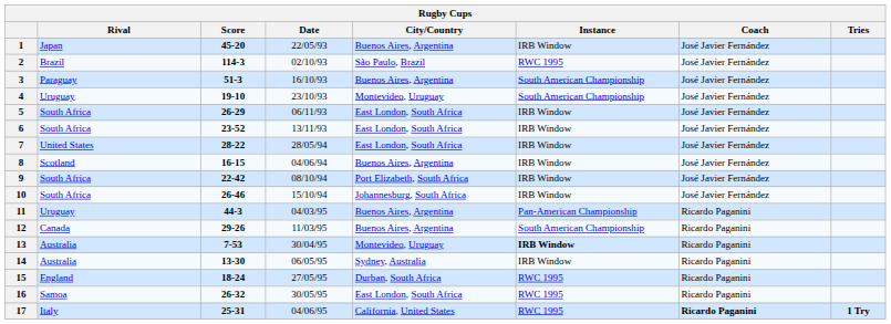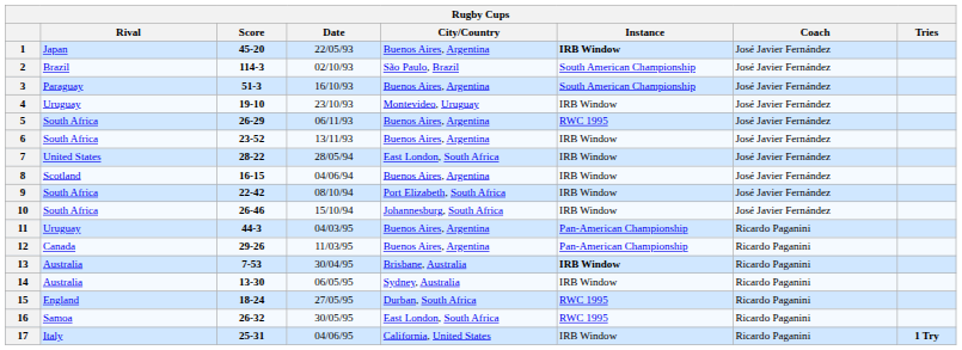 <table class="wikitable collapsible collapsed" style="font-size: 90%; width:100%;">
 <tr>
 <th colspan="9">Rugby Cups</th>
 </tr>
 <tr align=left>
 <th bgcolor=#efefef width=3%></th>
 <th bgcolor=#efefef width=15%>Rival</th>
 <th bgcolor=#efefef width=6%>Score</th>
 <th bgcolor=#efefef width=8%>Date</th>
 <th bgcolor=#efefef width=15%>City/Country</th>
 <th bgcolor=#efefef width=15%>Instance</th>
 <th bgcolor=#efefef width=14%>Coach</th>
 <th bgcolor=#efefef width=5%>Tries</th>
 </tr>
 <tr align=left bgcolor=#D0E7FF>
 <th align=center>1</th>
 <td align=left> <a href='#'>Japan</a></td>
 <td style="text-align:center;"><strong>45-20</strong></td>
 <td style="text-align:center;">22/05/93</td>
 <td><a href='#'>Buenos Aires</a>, <a href='#'>Argentina</a></td>
-<td>IRB Window</td>
+<td><strong>IRB Window</strong></td>
 <td> José Javier Fernández</td>
 <td></td>
 </tr>
 <tr align=left bgcolor=#F5FAFF>
 <th align=center>2</th>
 <td align=left> <a href='#'>Brazil</a></td>
 <td style="text-align:center;"><strong>114-3</strong></td>
 <td style="text-align:center;">02/10/93</td>
 <td><a href='#'>São Paulo</a>, <a href='#'>Brazil</a></td>
-<td><a href='#'>RWC 1995</a></td>
+<td><a href='#'>South American Championship</a></td>
 <td> José Javier Fernández</td>
 <td></td>
 </tr>
 <tr align=left bgcolor=#D0E7FF>
 <th align=center>3</th>
 <td align=left> <a href='#'>Paraguay</a></td>
 <td style="text-align:center;"><strong>51-3</strong></td>
 <td style="text-align:center;">16/10/93</td>
 <td><a href='#'>Buenos Aires</a>, <a href='#'>Argentina</a></td>
 <td><a href='#'>South American Championship</a></td>
 <td> José Javier Fernández</td>
 <td></td>
 </tr>
 <tr align=left bgcolor=#F5FAFF>
 <th align=center>4</th>
 <td align=left> <a href='#'>Uruguay</a></td>
 <td style="text-align:center;"><strong>19-10</strong></td>
 <td style="text-align:center;">23/10/93</td>
 <td><a href='#'>Montevideo</a>, <a href='#'>Uruguay</a></td>
-<td><a href='#'>South American Championship</a></td>
+<td>IRB Window</td>
 <td> José Javier Fernández</td>
 <td></td>
 </tr>
 <tr align=left bgcolor=#D0E7FF>
 <th align=center>5</th>
 <td align=left> <a href='#'>South Africa</a></td>
 <td style="text-align:center;"><strong>26-29</strong></td>
 <td style="text-align:center;">06/11/93</td>
-<td><a href='#'>East London</a>, <a href='#'>South Africa</a></td>
-<td>IRB Window</td>
+<td><a href='#'>Buenos Aires</a>, <a href='#'>Argentina</a></td>
+<td><a href='#'>RWC 1995</a></td>
 <td> José Javier Fernández</td>
 <td></td>
 </tr>
 <tr align=left bgcolor=#F5FAFF>
 <th align=center>6</th>
 <td align=left> <a href='#'>South Africa</a></td>
 <td style="text-align:center;"><strong>23-52</strong></td>
 <td style="text-align:center;">13/11/93</td>
-<td><a href='#'>East London</a>, <a href='#'>South Africa</a></td>
+<td><a href='#'>Buenos Aires</a>, <a href='#'>Argentina</a></td>
 <td>IRB Window</td>
 <td> José Javier Fernández</td>
 <td></td>
 </tr>
 <tr align=left bgcolor=#D0E7FF>
 <th align=center>7</th>
 <td align=left> <a href='#'>United States</a></td>
 <td style="text-align:center;"><strong>28-22</strong></td>
 <td style="text-align:center;">28/05/94</td>
 <td><a href='#'>East London</a>, <a href='#'>South Africa</a></td>
 <td>IRB Window</td>
 <td> José Javier Fernández</td>
 <td></td>
 </tr>
 <tr align=left bgcolor=#F5FAFF>
 <th align=center>8</th>
 <td align=left> <a href='#'>Scotland</a></td>
 <td style="text-align:center;"><strong>16-15</strong></td>
 <td style="text-align:center;">04/06/94</td>
 <td><a href='#'>Buenos Aires</a>, <a href='#'>Argentina</a></td>
 <td>IRB Window</td>
 <td> José Javier Fernández</td>
 <td></td>
 </tr>
 <tr align=left bgcolor=#D0E7FF>
 <th align=center>9</th>
 <td align=left> <a href='#'>South Africa</a></td>
 <td style="text-align:center;"><strong>22-42</strong></td>
 <td style="text-align:center;">08/10/94</td>
 <td><a href='#'>Port Elizabeth</a>, <a href='#'>South Africa</a></td>
 <td>IRB Window</td>
 <td> José Javier Fernández</td>
 <td></td>
 </tr>
 <tr align=left bgcolor=#F5FAFF>
 <th align=center>10</th>
 <td align=left> <a href='#'>South Africa</a></td>
 <td style="text-align:center;"><strong>26-46</strong></td>
 <td style="text-align:center;">15/10/94</td>
 <td><a href='#'>Johannesburg</a>, <a href='#'>South Africa</a></td>
 <td>IRB Window</td>
 <td> José Javier Fernández</td>
 <td></td>
 </tr>
 <tr align=left bgcolor=#D0E7FF>
 <th align=center>11</th>
 <td align=left> <a href='#'>Uruguay</a></td>
 <td style="text-align:center;"><strong>44-3</strong></td>
 <td style="text-align:center;">04/03/95</td>
 <td><a href='#'>Buenos Aires</a>, <a href='#'>Argentina</a></td>
 <td><a href='#'>Pan-American Championship</a></td>
 <td> Ricardo Paganini</td>
 <td></td>
 </tr>
 <tr align=left bgcolor=#F5FAFF>
 <th align=center>12</th>
 <td align=left> <a href='#'>Canada</a></td>
 <td style="text-align:center;"><strong>29-26</strong></td>
 <td style="text-align:center;">11/03/95</td>
 <td><a href='#'>Buenos Aires</a>, <a href='#'>Argentina</a></td>
-<td><a href='#'>South American Championship</a></td>
+<td><a href='#'>Pan-American Championship</a></td>
 <td> Ricardo Paganini</td>
 <td></td>
 </tr>
 <tr align=left bgcolor=#D0E7FF>
 <th align=center>13</th>
 <td align=left> <a href='#'>Australia</a></td>
 <td style="text-align:center;"><strong>7-53</strong></td>
 <td style="text-align:center;">30/04/95</td>
-<td><a href='#'>Montevideo</a>, <a href='#'>Uruguay</a></td>
+<td><a href='#'>Brisbane</a>, <a href='#'>Australia</a></td>
 <td><strong>IRB Window</strong></td>
 <td> Ricardo Paganini</td>
 <td></td>
 </tr>
 <tr align=left bgcolor=#F5FAFF>
 <th align=center>14</th>
 <td align=left> <a href='#'>Australia</a></td>
 <td style="text-align:center;"><strong>13-30</strong></td>
 <td style="text-align:center;">06/05/95</td>
 <td><a href='#'>Sydney</a>, <a href='#'>Australia</a></td>
 <td>IRB Window</td>
 <td> Ricardo Paganini</td>
 <td></td>
 </tr>
 <tr align=left bgcolor=#D0E7FF>
 <th align=center>15</th>
 <td align=left> <a href='#'>England</a></td>
 <td style="text-align:center;"><strong>18-24</strong></td>
 <td style="text-align:center;">27/05/95</td>
 <td><a href='#'>Durban</a>, <a href='#'>South Africa</a></td>
 <td><a href='#'>RWC 1995</a></td>
 <td> Ricardo Paganini</td>
 <td></td>
 </tr>
 <tr align=left bgcolor=#F5FAFF>
 <th align=center>16</th>
 <td align=left> <a href='#'>Samoa</a></td>
 <td style="text-align:center;"><strong>26-32</strong></td>
 <td style="text-align:center;">30/05/95</td>
 <td><a href='#'>East London</a>, <a href='#'>South Africa</a></td>
 <td><a href='#'>RWC 1995</a></td>
 <td> Ricardo Paganini</td>
 <td></td>
 </tr>
 <tr align=left bgcolor=#D0E7FF>
 <th align=center>17</th>
 <td align=left> <a href='#'>Italy</a></td>
 <td style="text-align:center;"><strong>25-31</strong></td>
 <td style="text-align:center;">04/06/95</td>
 <td><a href='#'>California</a>, <a href='#'>United States</a></td>
-<td><a href='#'>RWC 1995</a></td>
-<td><strong> Ricardo Paganini</strong></td>
+<td>IRB Window</td>
+<td> Ricardo Paganini</td>
 <td style="text-align:center;"><strong>1 Try</strong></td>
 </tr>
 </table>
